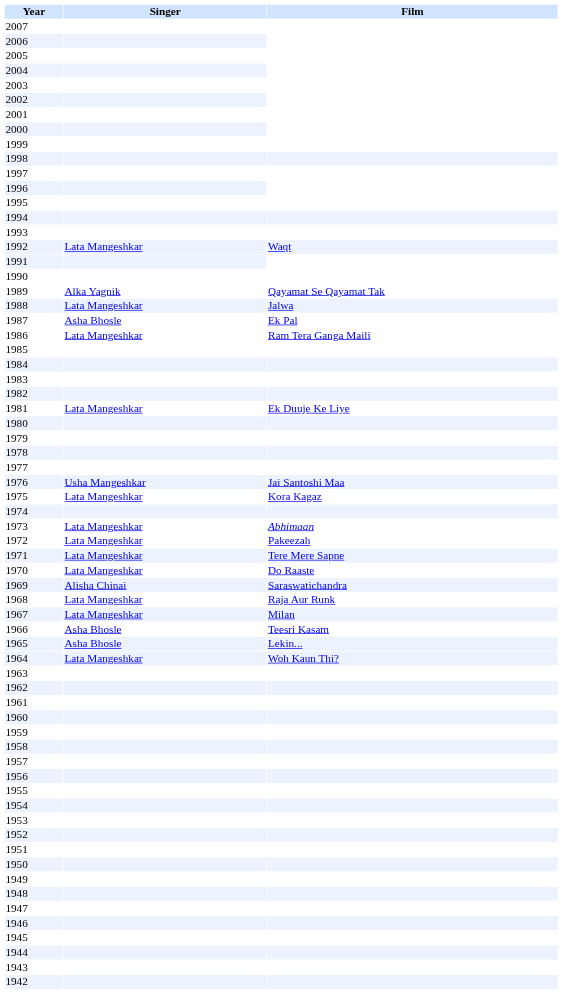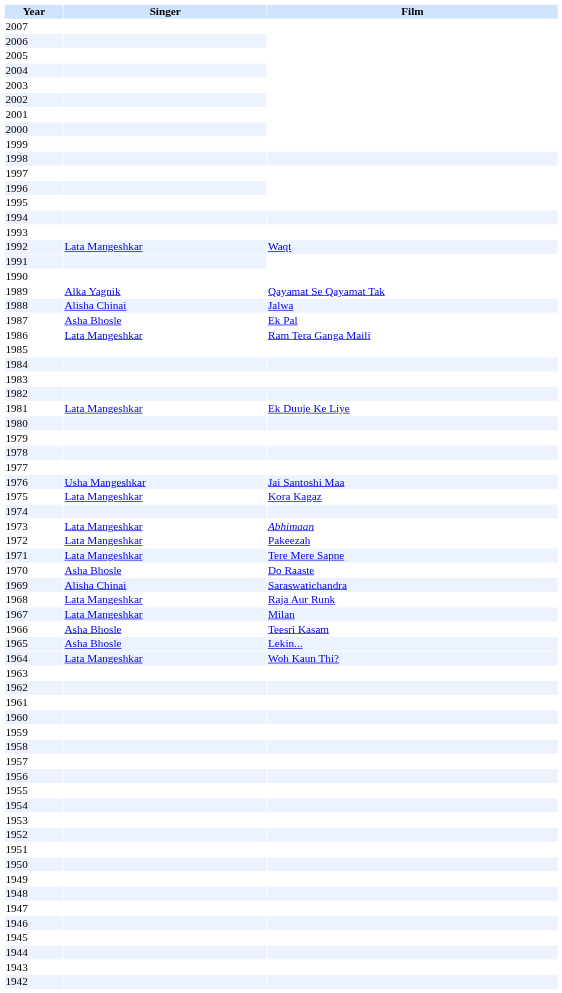 <table cellspacing="1" cellpadding="1" border="0" width="50%">
 <tr bgcolor="#d1e4fd">
 <th>Year</th>
 <th>Singer</th>
 <th>Film</th>
 </tr>
 <tr>
 <td>2007</td>
 <td></td>
 </tr>
 <tr bgcolor=#edf3fe>
 <td>2006</td>
 <td></td>
 </tr>
 <tr>
 <td>2005</td>
 <td></td>
 </tr>
 <tr bgcolor=#edf3fe>
 <td>2004</td>
 <td></td>
 </tr>
 <tr>
 <td>2003</td>
 <td></td>
 </tr>
 <tr bgcolor=#edf3fe>
 <td>2002</td>
 <td></td>
 </tr>
 <tr>
 <td>2001</td>
 <td></td>
 </tr>
 <tr bgcolor=#edf3fe>
 <td>2000</td>
 <td></td>
 </tr>
 <tr>
 <td>1999</td>
 <td></td>
 </tr>
 <tr bgcolor=#edf3fe>
 <td>1998</td>
 <td></td>
 <td></td>
 </tr>
 <tr>
 <td>1997</td>
 <td></td>
 </tr>
 <tr bgcolor=#edf3fe>
 <td>1996</td>
 <td></td>
 </tr>
 <tr>
 <td>1995</td>
 <td></td>
 </tr>
 <tr bgcolor=#edf3fe>
 <td>1994</td>
 <td></td>
 <td></td>
 </tr>
 <tr>
 <td>1993</td>
 <td></td>
 <td></td>
 </tr>
 <tr bgcolor=#edf3fe>
 <td>1992</td>
 <td><a href='#'>Lata Mangeshkar</a></td>
 <td><a href='#'>Waqt</a></td>
 </tr>
 <tr bgcolor=#edf3fe>
 <td>1991</td>
 <td></td>
 </tr>
 <tr>
 <td>1990</td>
 <td></td>
 <td></td>
 </tr>
 <tr>
 <td>1989</td>
 <td><a href='#'>Alka Yagnik</a></td>
 <td><a href='#'>Qayamat Se Qayamat Tak</a></td>
 </tr>
 <tr bgcolor=#edf3fe>
 <td>1988</td>
-<td><a href='#'>Lata Mangeshkar</a></td>
+<td><a href='#'>Alisha Chinai</a></td>
 <td><a href='#'>Jalwa</a></td>
 </tr>
 <tr>
 <td>1987</td>
 <td><a href='#'>Asha Bhosle</a></td>
 <td><a href='#'>Ek Pal</a></td>
 </tr>
 <tr>
 <td>1986</td>
 <td><a href='#'>Lata Mangeshkar</a></td>
 <td><a href='#'>Ram Tera Ganga Maili</a></td>
 </tr>
 <tr>
 <td>1985</td>
 <td></td>
 </tr>
 <tr bgcolor=#edf3fe>
 <td>1984</td>
 <td></td>
 <td></td>
 </tr>
 <tr>
 <td>1983</td>
 <td></td>
 </tr>
 <tr bgcolor=#edf3fe>
 <td>1982</td>
 <td></td>
 <td></td>
 </tr>
 <tr>
 <td>1981</td>
 <td><a href='#'>Lata Mangeshkar</a></td>
 <td><a href='#'>Ek Duuje Ke Liye</a></td>
 </tr>
 <tr bgcolor=#edf3fe>
 <td>1980</td>
 <td></td>
 <td></td>
 </tr>
 <tr>
 <td>1979</td>
 <td></td>
 <td></td>
 </tr>
 <tr bgcolor=#edf3fe>
 <td>1978</td>
 <td></td>
 <td></td>
 </tr>
 <tr>
 <td>1977</td>
 <td></td>
 <td></td>
 </tr>
 <tr bgcolor=#edf3fe>
 <td>1976</td>
 <td><a href='#'>Usha Mangeshkar</a></td>
 <td><a href='#'>Jai Santoshi Maa</a></td>
 </tr>
 <tr>
 <td>1975</td>
 <td><a href='#'>Lata Mangeshkar</a></td>
 <td><a href='#'>Kora Kagaz</a></td>
 </tr>
 <tr bgcolor=#edf3fe>
 <td>1974</td>
 <td></td>
 <td></td>
 </tr>
 <tr>
 <td>1973</td>
 <td><a href='#'>Lata Mangeshkar</a></td>
 <td><em><a href='#'>Abhimaan</a></em></td>
 </tr>
 <tr>
 <td>1972</td>
 <td><a href='#'>Lata Mangeshkar</a></td>
 <td><a href='#'>Pakeezah</a></td>
 </tr>
 <tr bgcolor=#edf3fe>
 <td>1971</td>
 <td><a href='#'>Lata Mangeshkar</a></td>
 <td><a href='#'>Tere Mere Sapne</a></td>
 </tr>
 <tr>
 <td>1970</td>
-<td><a href='#'>Lata Mangeshkar</a></td>
+<td><a href='#'>Asha Bhosle</a></td>
 <td><a href='#'>Do Raaste</a></td>
 </tr>
 <tr bgcolor=#edf3fe>
 <td>1969</td>
 <td><a href='#'>Alisha Chinai</a></td>
 <td><a href='#'>Saraswatichandra</a></td>
 </tr>
 <tr>
 <td>1968</td>
 <td><a href='#'>Lata Mangeshkar</a></td>
 <td><a href='#'>Raja Aur Runk</a></td>
 </tr>
 <tr bgcolor=#edf3fe>
 <td>1967</td>
 <td><a href='#'>Lata Mangeshkar</a></td>
 <td><a href='#'>Milan</a></td>
 </tr>
 <tr>
 <td>1966</td>
 <td><a href='#'>Asha Bhosle</a></td>
 <td><a href='#'>Teesri Kasam</a></td>
 </tr>
 <tr bgcolor=#edf3fe>
 <td>1965</td>
 <td><a href='#'>Asha Bhosle</a></td>
 <td><a href='#'>Lekin...</a></td>
 </tr>
 <tr bgcolor=#edf3fe>
 <td>1964</td>
 <td><a href='#'>Lata Mangeshkar</a></td>
 <td><a href='#'>Woh Kaun Thi?</a></td>
 </tr>
 <tr>
 <td>1963</td>
 <td></td>
 <td></td>
 </tr>
 <tr bgcolor=#edf3fe>
 <td>1962</td>
 <td></td>
 <td></td>
 </tr>
 <tr>
 <td>1961</td>
 <td></td>
 <td></td>
 </tr>
 <tr bgcolor=#edf3fe>
 <td>1960</td>
 <td></td>
 <td></td>
 </tr>
 <tr>
 <td>1959</td>
 <td></td>
 <td></td>
 </tr>
 <tr bgcolor=#edf3fe>
 <td>1958</td>
 <td></td>
 <td></td>
 </tr>
 <tr>
 <td>1957</td>
 <td></td>
 <td></td>
 </tr>
 <tr bgcolor=#edf3fe>
 <td>1956</td>
 <td></td>
 <td></td>
 </tr>
 <tr>
 <td>1955</td>
 <td></td>
 <td></td>
 </tr>
 <tr bgcolor=#edf3fe>
 <td>1954</td>
 <td></td>
 <td></td>
 </tr>
 <tr>
 <td>1953</td>
 <td></td>
 <td></td>
 </tr>
 <tr bgcolor=#edf3fe>
 <td>1952</td>
 <td></td>
 <td></td>
 </tr>
 <tr>
 <td>1951</td>
 <td></td>
 <td></td>
 </tr>
 <tr bgcolor=#edf3fe>
 <td>1950</td>
 <td></td>
 <td></td>
 </tr>
 <tr>
 <td>1949</td>
 <td></td>
 <td></td>
 </tr>
 <tr bgcolor=#edf3fe>
 <td>1948</td>
 <td></td>
 <td></td>
 </tr>
 <tr>
 <td>1947</td>
 <td></td>
 <td></td>
 </tr>
 <tr bgcolor=#edf3fe>
 <td>1946</td>
 <td></td>
 <td></td>
 </tr>
 <tr>
 <td>1945</td>
 <td></td>
 <td></td>
 </tr>
 <tr bgcolor=#edf3fe>
 <td>1944</td>
 <td></td>
 <td></td>
 </tr>
 <tr>
 <td>1943</td>
 <td></td>
 <td></td>
 </tr>
 <tr bgcolor=#edf3fe>
 <td>1942</td>
 <td></td>
 <td></td>
 </tr>
 </table>
